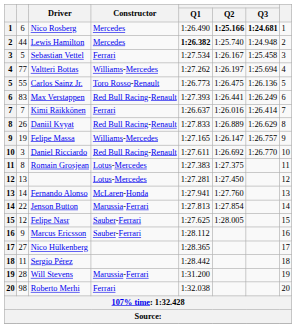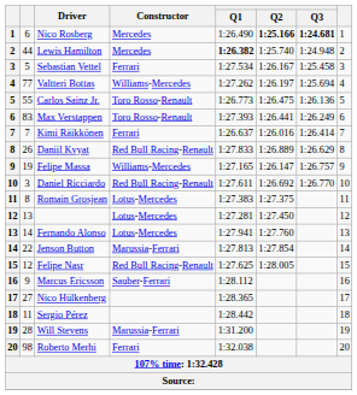 <table class="wikitable sortable" style="font-size: 85%;">
 <tr>
 <th rowspan="2"></th>
 <th rowspan="2"></th>
 <th rowspan="2">Driver</th>
 <th rowspan="2">Constructor</th>
 <th colspan="3"></th>
 <th rowspan="2"></th>
 </tr>
 <tr>
 <th>Q1</th>
 <th>Q2</th>
 <th>Q3</th>
 </tr>
 <tr>
 <th>1</th>
 <td style="text-align:center">6</td>
 <td> <a href='#'>Nico Rosberg</a></td>
 <td><a href='#'>Mercedes</a></td>
 <td>1:26.490</td>
 <td><strong>1:25.166</strong></td>
 <td><strong>1:24.681</strong></td>
 <td>1</td>
 </tr>
 <tr>
 <th>2</th>
 <td style="text-align:center">44</td>
 <td> <a href='#'>Lewis Hamilton</a></td>
 <td><a href='#'>Mercedes</a></td>
 <td><strong>1:26.382</strong></td>
 <td>1:25.740</td>
 <td>1:24.948</td>
 <td>2</td>
 </tr>
 <tr>
 <th>3</th>
 <td style="text-align:center">5</td>
 <td> <a href='#'>Sebastian Vettel</a></td>
 <td><a href='#'>Ferrari</a></td>
 <td>1:27.534</td>
 <td>1:26.167</td>
 <td>1:25.458</td>
 <td>3</td>
 </tr>
 <tr>
 <th>4</th>
 <td style="text-align:center">77</td>
 <td> <a href='#'>Valtteri Bottas</a></td>
 <td><a href='#'>Williams</a>-<a href='#'>Mercedes</a></td>
 <td>1:27.262</td>
 <td>1:26.197</td>
 <td>1:25.694</td>
 <td>4</td>
 </tr>
 <tr>
 <th>5</th>
 <td style="text-align:center">55</td>
 <td> <a href='#'>Carlos Sainz Jr.</a></td>
 <td><a href='#'>Toro Rosso</a>-<a href='#'>Renault</a></td>
 <td>1:26.773</td>
 <td>1:26.475</td>
 <td>1:26.136</td>
 <td>5</td>
 </tr>
 <tr>
 <th>6</th>
 <td style="text-align:center">83</td>
 <td> <a href='#'>Max Verstappen</a></td>
-<td><a href='#'>Red Bull Racing</a>-<a href='#'>Renault</a></td>
+<td><a href='#'>Toro Rosso</a>-<a href='#'>Renault</a></td>
 <td>1:27.393</td>
 <td>1:26.441</td>
 <td>1:26.249</td>
 <td>6</td>
 </tr>
 <tr>
 <th>7</th>
 <td style="text-align:center">7</td>
 <td> <a href='#'>Kimi Räikkönen</a></td>
 <td><a href='#'>Ferrari</a></td>
 <td>1:26.637</td>
 <td>1:26.016</td>
 <td>1:26.414</td>
 <td>7</td>
 </tr>
 <tr>
 <th>8</th>
 <td style="text-align:center">26</td>
 <td> <a href='#'>Daniil Kvyat</a></td>
 <td><a href='#'>Red Bull Racing</a>-<a href='#'>Renault</a></td>
 <td>1:27.833</td>
 <td>1:26.889</td>
 <td>1:26.629</td>
 <td>8</td>
 </tr>
 <tr>
 <th>9</th>
 <td style="text-align:center">19</td>
 <td> <a href='#'>Felipe Massa</a></td>
 <td><a href='#'>Williams</a>-<a href='#'>Mercedes</a></td>
 <td>1:27.165</td>
 <td>1:26.147</td>
 <td>1:26.757</td>
 <td>9</td>
 </tr>
 <tr>
 <th>10</th>
 <td style="text-align:center">3</td>
 <td> <a href='#'>Daniel Ricciardo</a></td>
 <td><a href='#'>Red Bull Racing</a>-<a href='#'>Renault</a></td>
 <td>1:27.611</td>
 <td>1:26.692</td>
 <td>1:26.770</td>
 <td>10</td>
 </tr>
 <tr>
 <th>11</th>
 <td style="text-align:center">8</td>
 <td> <a href='#'>Romain Grosjean</a></td>
 <td><a href='#'>Lotus</a>-<a href='#'>Mercedes</a></td>
 <td>1:27.383</td>
 <td>1:27.375</td>
 <td></td>
 <td>11</td>
 </tr>
 <tr>
 <th>12</th>
 <td style="text-align:center">13</td>
 <td></td>
 <td><a href='#'>Lotus</a>-<a href='#'>Mercedes</a></td>
 <td>1:27.281</td>
 <td>1:27.450</td>
 <td></td>
 <td>12</td>
 </tr>
 <tr>
 <th>13</th>
 <td style="text-align:center">14</td>
 <td> <a href='#'>Fernando Alonso</a></td>
-<td><a href='#'>McLaren</a>-<a href='#'>Honda</a></td>
+<td><a href='#'>Lotus</a>-<a href='#'>Mercedes</a></td>
 <td>1:27.941</td>
 <td>1:27.760</td>
 <td></td>
 <td>13</td>
 </tr>
 <tr>
 <th>14</th>
 <td align="center">22</td>
 <td> <a href='#'>Jenson Button</a></td>
 <td><a href='#'>Marussia</a>-<a href='#'>Ferrari</a></td>
 <td>1:27.813</td>
 <td>1:27.854</td>
 <td></td>
 <td>14</td>
 </tr>
 <tr>
 <th>15</th>
 <td style="text-align:center">12</td>
 <td> <a href='#'>Felipe Nasr</a></td>
-<td><a href='#'>Sauber</a>-<a href='#'>Ferrari</a></td>
+<td><a href='#'>Red Bull Racing</a>-<a href='#'>Renault</a></td>
 <td>1:27.625</td>
 <td>1:28.005</td>
 <td></td>
 <td>15</td>
 </tr>
 <tr>
 <th>16</th>
 <td style="text-align:center">9</td>
 <td> <a href='#'>Marcus Ericsson</a></td>
 <td><a href='#'>Sauber</a>-<a href='#'>Ferrari</a></td>
 <td>1:28.112</td>
 <td></td>
 <td></td>
 <td>16</td>
 </tr>
 <tr>
 <th>17</th>
 <td style="text-align:center">27</td>
 <td> <a href='#'>Nico Hülkenberg</a></td>
 <td></td>
 <td>1:28.365</td>
 <td></td>
 <td></td>
 <td>17</td>
 </tr>
 <tr>
 <th>18</th>
 <td style="text-align:center">11</td>
 <td> <a href='#'>Sergio Pérez</a></td>
 <td></td>
 <td>1:28.442</td>
 <td></td>
 <td></td>
 <td>18</td>
 </tr>
 <tr>
 <th>19</th>
 <td style="text-align:center">28</td>
 <td> <a href='#'>Will Stevens</a></td>
 <td><a href='#'>Marussia</a>-<a href='#'>Ferrari</a></td>
 <td>1:31.200</td>
 <td></td>
 <td></td>
 <td>19</td>
 </tr>
 <tr>
 <th>20</th>
 <td style="text-align:center">98</td>
 <td> <a href='#'>Roberto Merhi</a></td>
 <td><a href='#'>Ferrari</a></td>
 <td>1:32.038</td>
 <td></td>
 <td></td>
 <td>20</td>
 </tr>
 <tr>
 <th colspan=8><a href='#'>107% time</a>: 1:32.428</th>
 </tr>
 <tr>
 <th colspan=8>Source:</th>
 </tr>
 <tr>
 </tr>
 </table>
